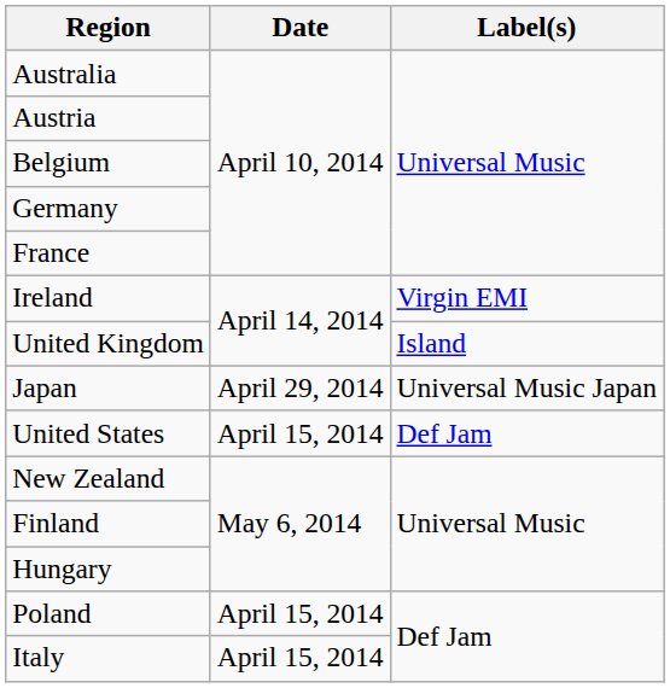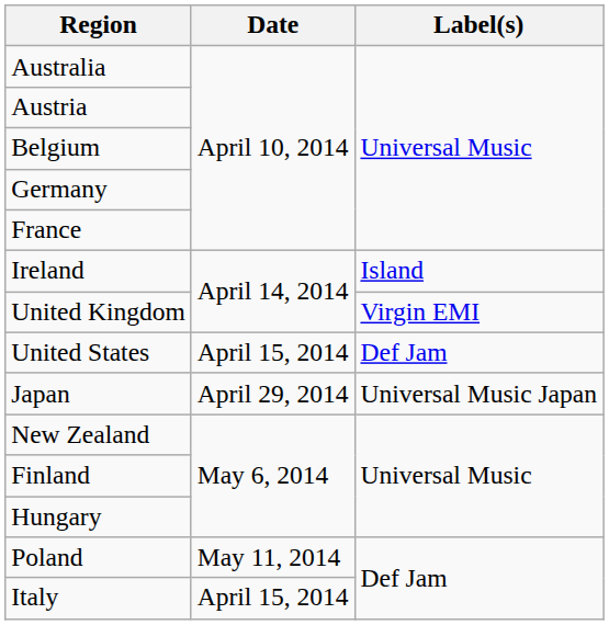 <table class="wikitable">
 <tr>
 <th>Region</th>
 <th>Date</th>
 <th>Label(s)</th>
 </tr>
 <tr>
 <td>Australia</td>
 <td rowspan="5">April 10, 2014</td>
 <td rowspan="5"><a href='#'>Universal Music</a></td>
 </tr>
 <tr>
 <td>Austria</td>
 </tr>
 <tr>
 <td>Belgium</td>
 </tr>
 <tr>
 <td>Germany</td>
 </tr>
 <tr>
 <td>France</td>
 </tr>
 <tr>
 <td>Ireland</td>
 <td rowspan="2">April 14, 2014</td>
+<td><a href='#'>Island</a></td>
+</tr>
+<tr>
+<td>United Kingdom</td>
 <td><a href='#'>Virgin EMI</a></td>
 </tr>
 <tr>
-<td>United Kingdom</td>
-<td><a href='#'>Island</a></td>
+<td>United States</td>
+<td>April 15, 2014</td>
+<td><a href='#'>Def Jam</a></td>
 </tr>
 <tr>
 <td>Japan</td>
 <td>April 29, 2014</td>
 <td>Universal Music Japan</td>
-</tr>
-<tr>
-<td>United States</td>
-<td>April 15, 2014</td>
-<td><a href='#'>Def Jam</a></td>
 </tr>
 <tr>
 <td>New Zealand</td>
 <td rowspan="3">May 6, 2014</td>
 <td rowspan="3">Universal Music</td>
 </tr>
 <tr>
 <td>Finland</td>
 </tr>
 <tr>
 <td>Hungary</td>
 </tr>
 <tr>
 <td>Poland</td>
-<td>April 15, 2014</td>
+<td>May 11, 2014</td>
 <td rowspan="2">Def Jam</td>
 </tr>
 <tr>
 <td>Italy</td>
 <td>April 15, 2014</td>
 </tr>
 </table>
